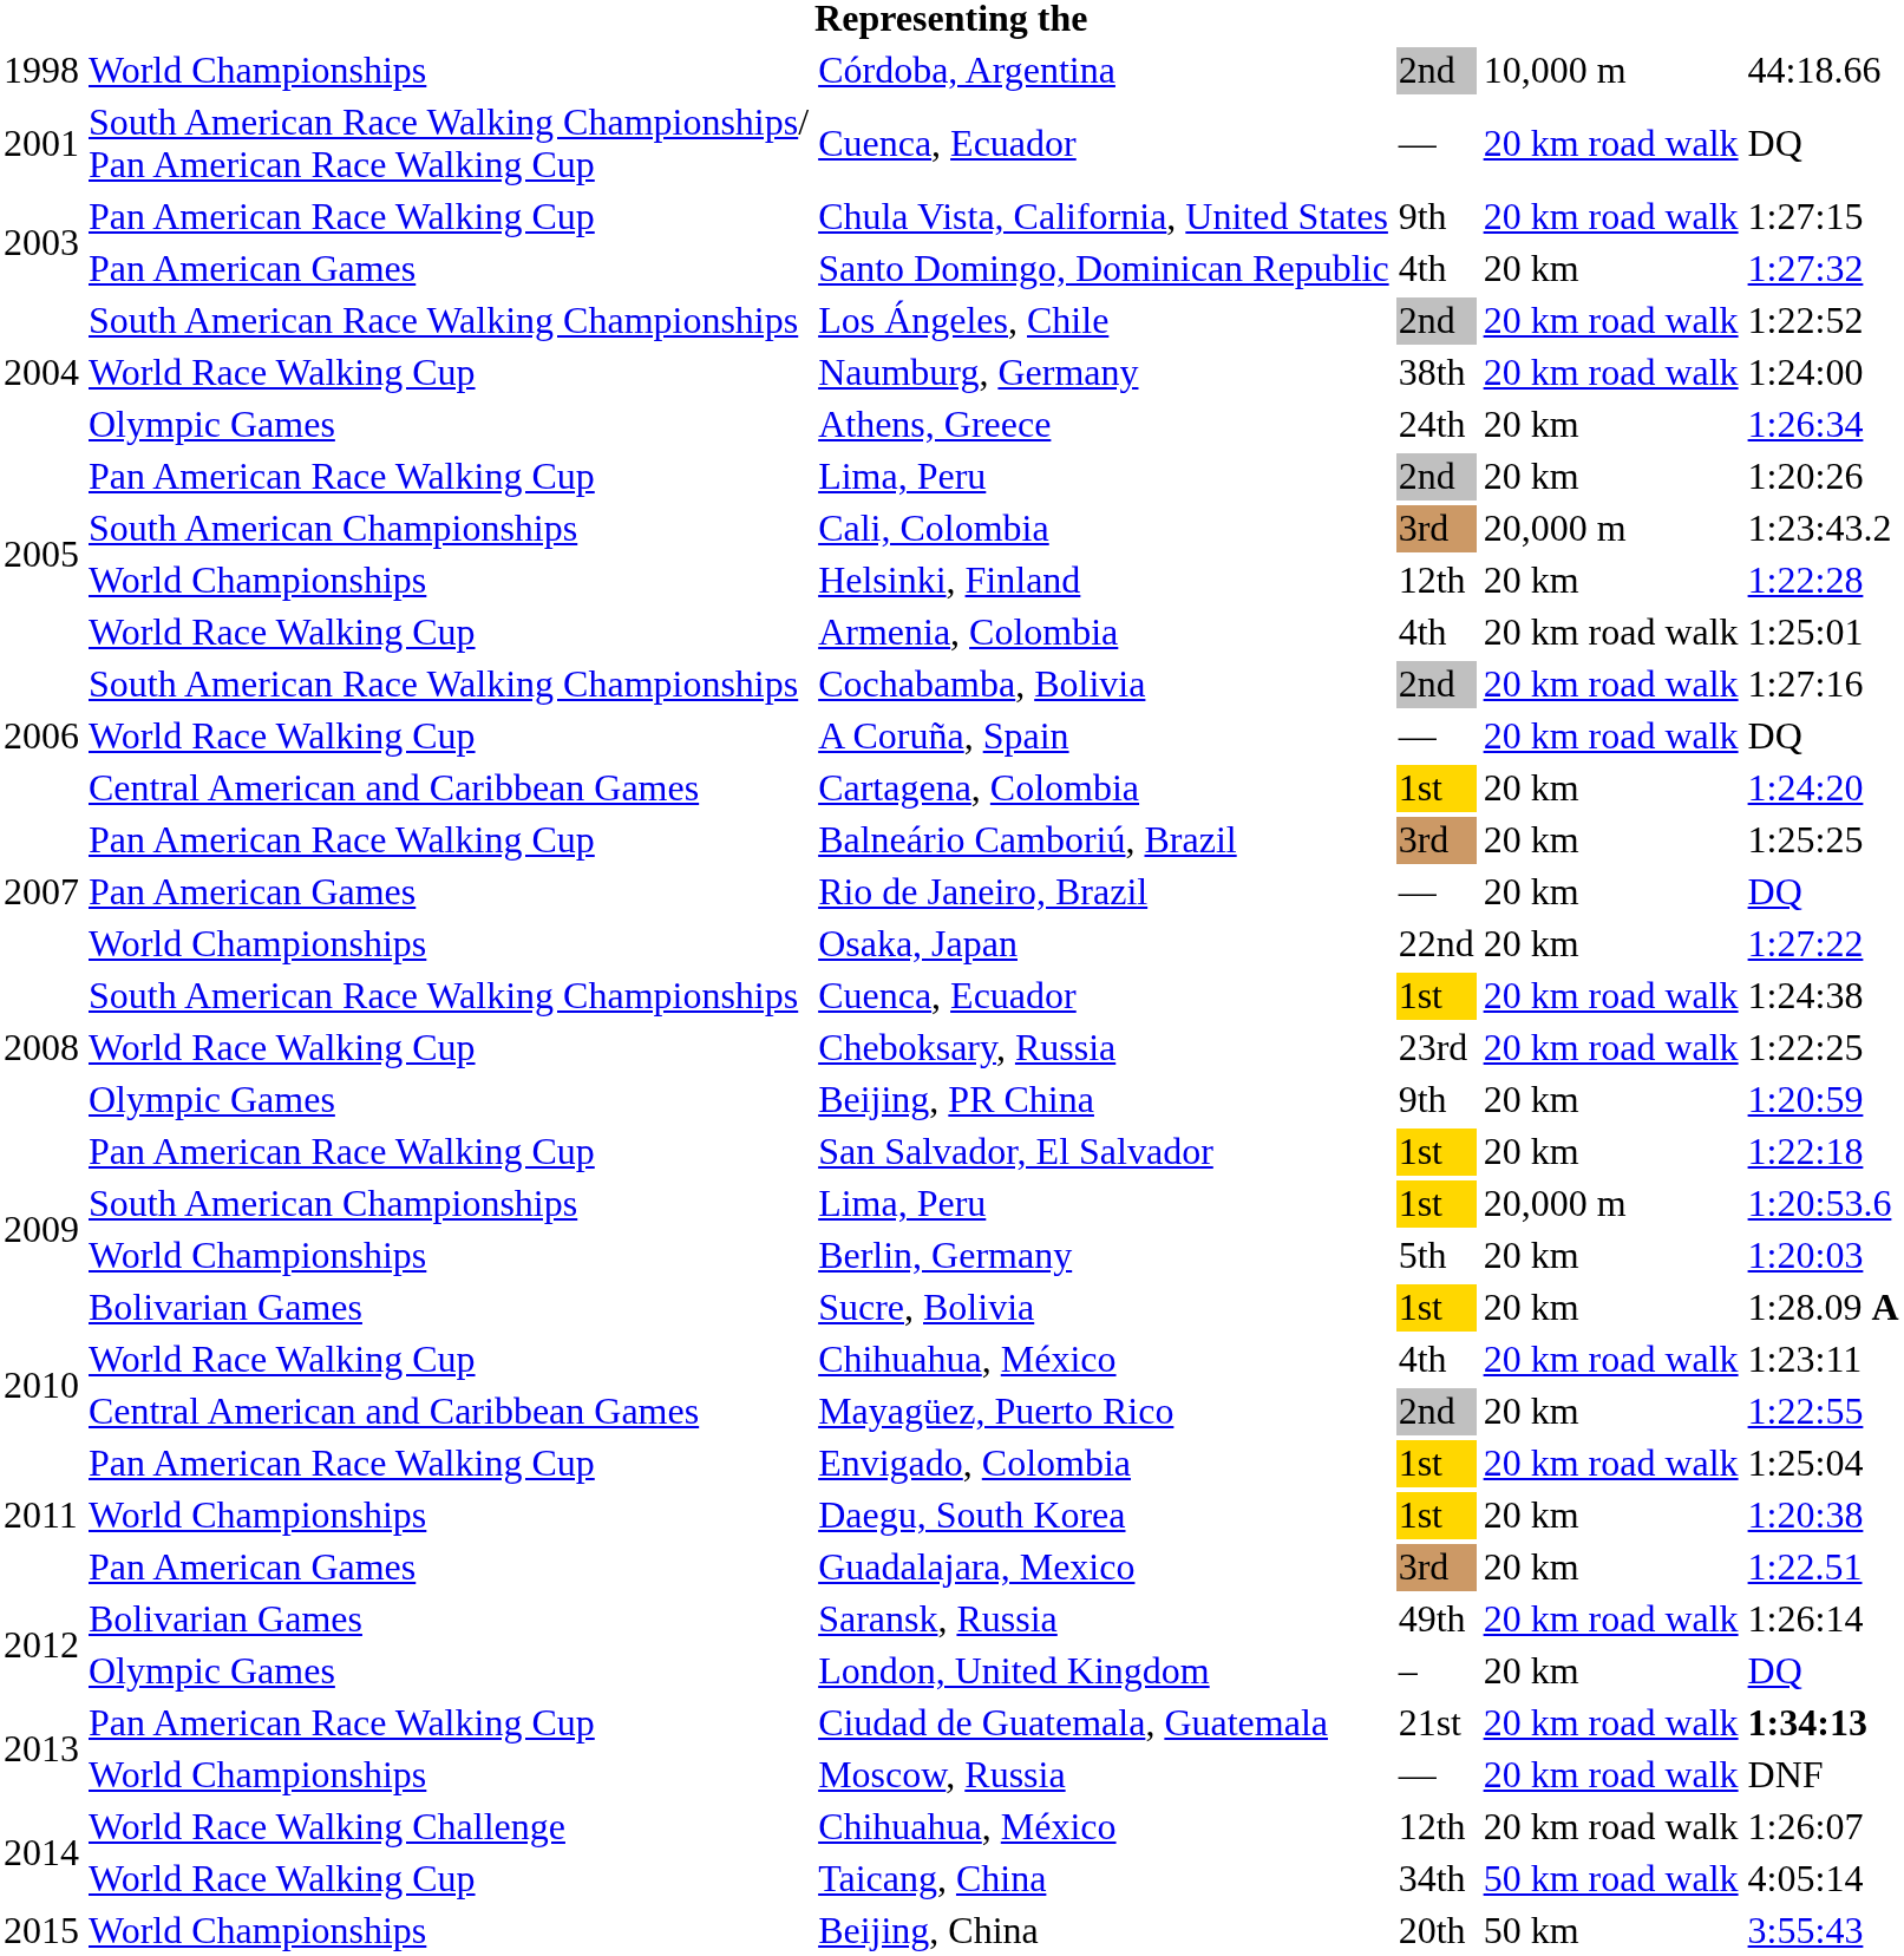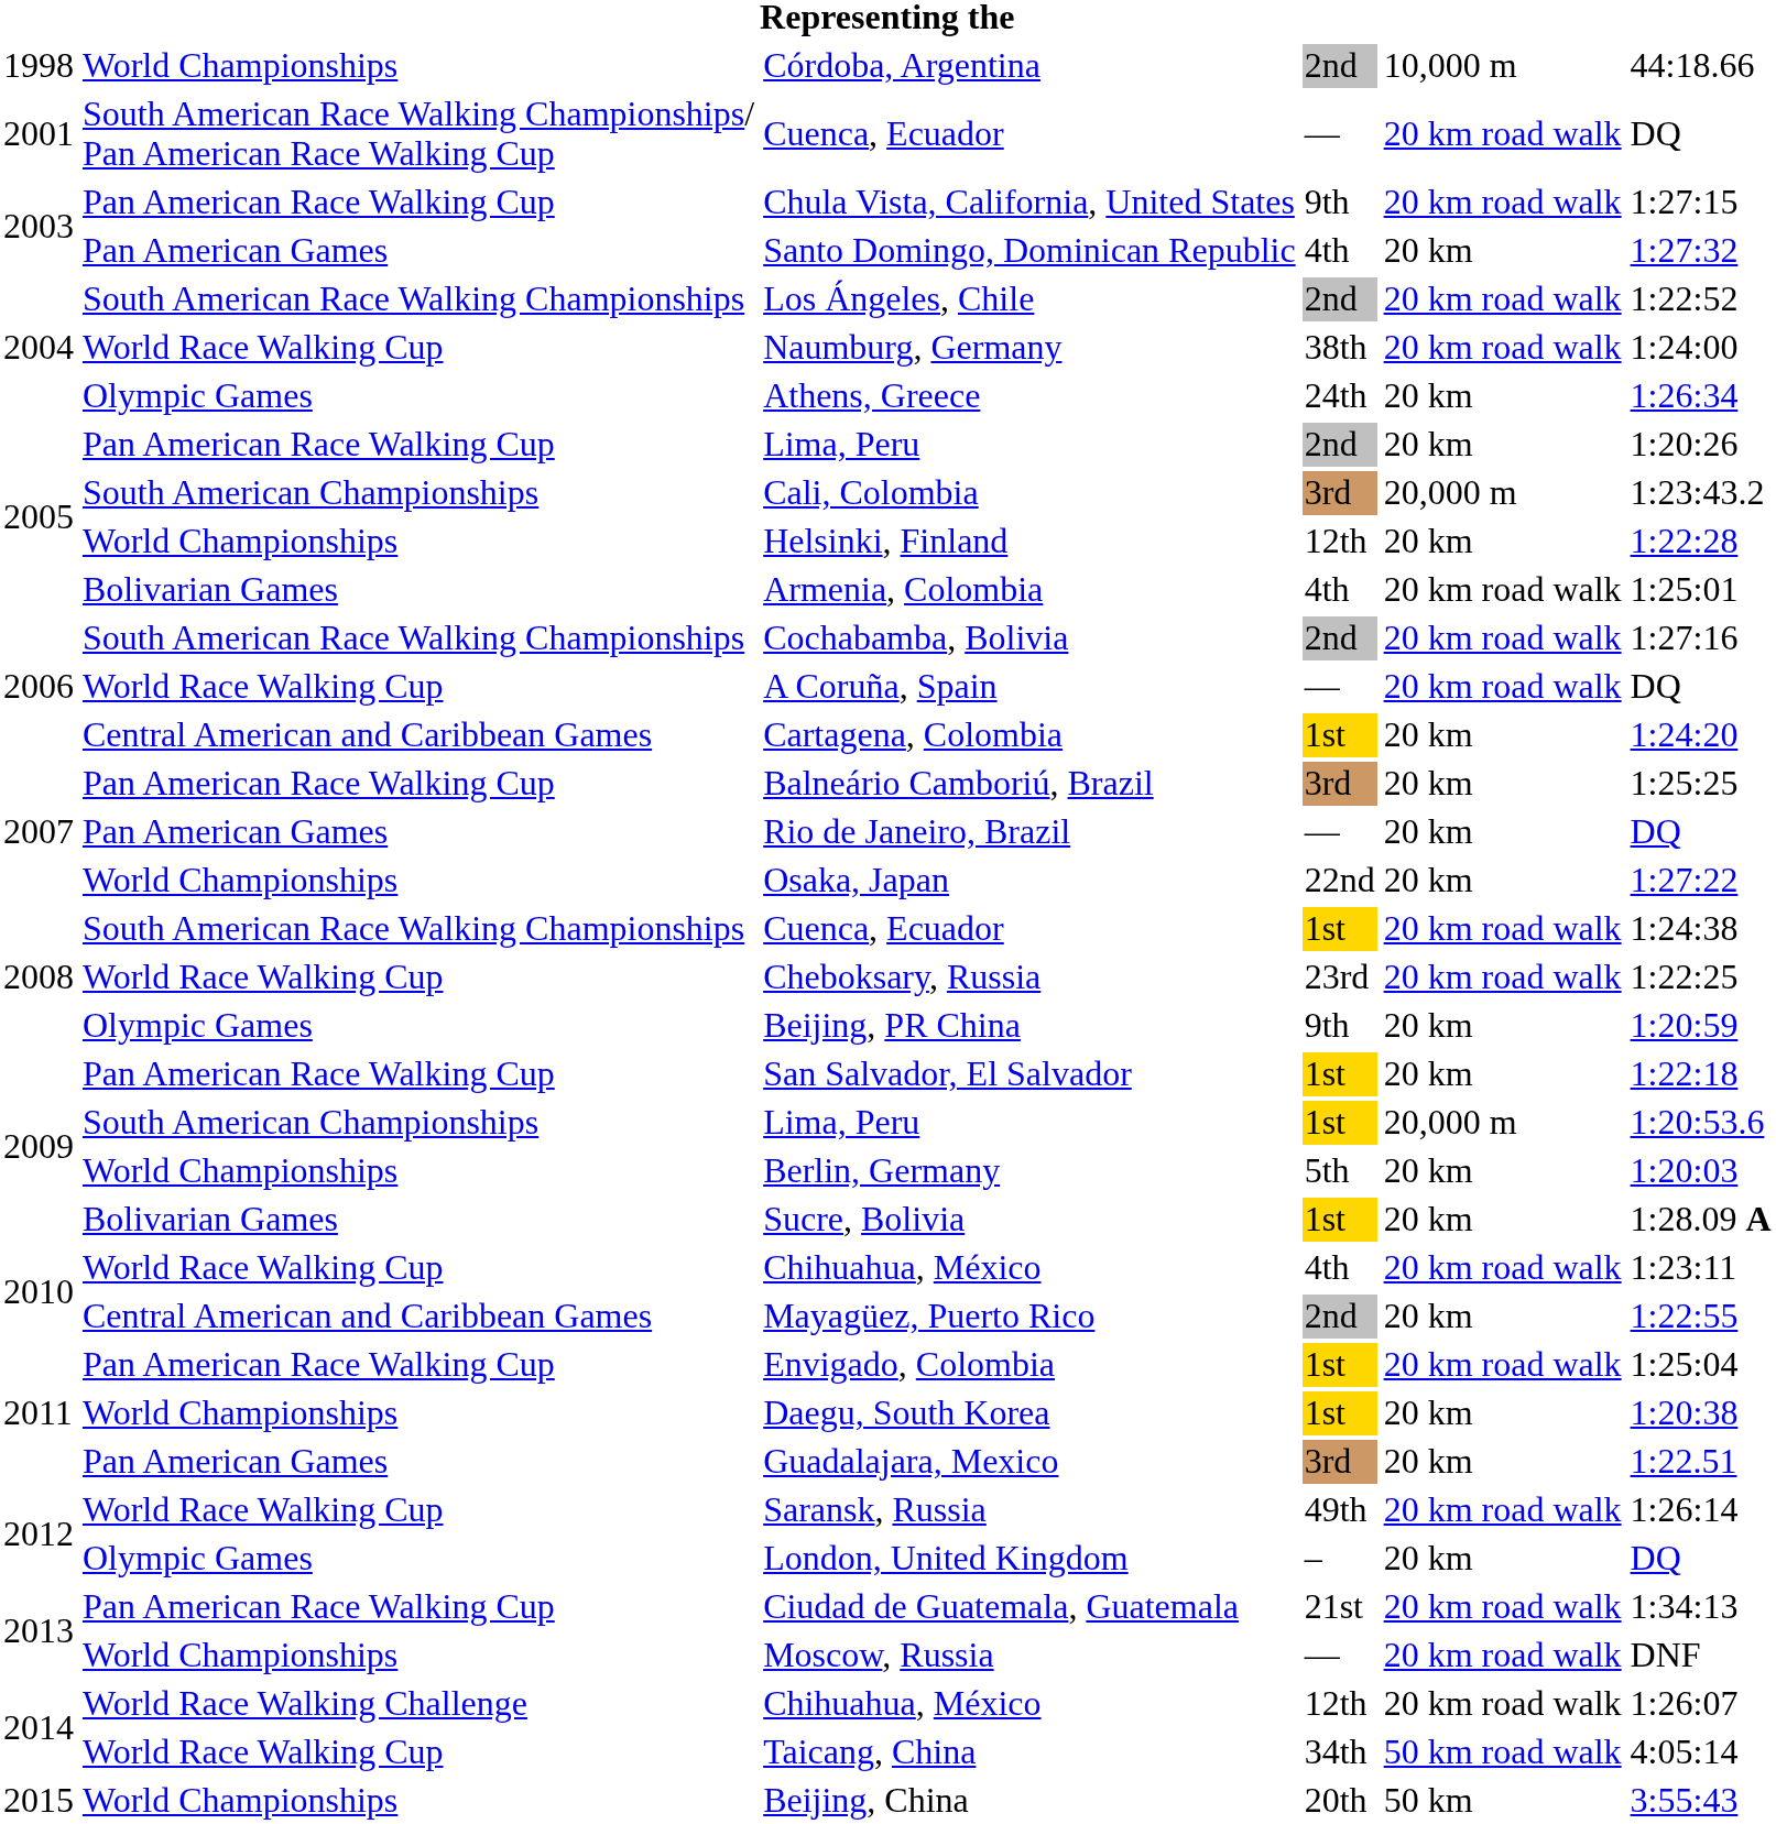 <table>
 <tr>
 <th colspan="6">Representing the </th>
 </tr>
 <tr>
 <td>1998</td>
 <td><a href='#'>World Championships</a></td>
 <td><a href='#'>Córdoba, Argentina</a></td>
 <td bgcolor="silver">2nd</td>
 <td>10,000 m</td>
 <td>44:18.66</td>
 </tr>
 <tr>
 <td>2001</td>
 <td><a href='#'>South American Race Walking Championships</a>/ <br> <a href='#'>Pan American Race Walking Cup</a></td>
 <td><a href='#'>Cuenca</a>, <a href='#'>Ecuador</a></td>
 <td>—</td>
 <td><a href='#'>20 km road walk</a></td>
 <td>DQ</td>
 </tr>
 <tr>
 <td rowspan=2>2003</td>
 <td><a href='#'>Pan American Race Walking Cup</a></td>
 <td><a href='#'>Chula Vista, California</a>, <a href='#'>United States</a></td>
 <td>9th</td>
 <td><a href='#'>20 km road walk</a></td>
 <td>1:27:15</td>
 </tr>
 <tr>
 <td><a href='#'>Pan American Games</a></td>
 <td><a href='#'>Santo Domingo, Dominican Republic</a></td>
 <td>4th</td>
 <td>20 km</td>
 <td><a href='#'>1:27:32</a></td>
 </tr>
 <tr>
 <td rowspan=3>2004</td>
 <td><a href='#'>South American Race Walking Championships</a></td>
 <td><a href='#'>Los Ángeles</a>, <a href='#'>Chile</a></td>
 <td bgcolor=silver>2nd</td>
 <td><a href='#'>20 km road walk</a></td>
 <td>1:22:52</td>
 </tr>
 <tr>
 <td><a href='#'>World Race Walking Cup</a></td>
 <td><a href='#'>Naumburg</a>, <a href='#'>Germany</a></td>
 <td>38th</td>
 <td><a href='#'>20 km road walk</a></td>
 <td>1:24:00</td>
 </tr>
 <tr>
 <td><a href='#'>Olympic Games</a></td>
 <td><a href='#'>Athens, Greece</a></td>
 <td>24th</td>
 <td>20 km</td>
 <td><a href='#'>1:26:34</a></td>
 </tr>
 <tr>
 <td rowspan=4>2005</td>
 <td><a href='#'>Pan American Race Walking Cup</a></td>
 <td><a href='#'>Lima, Peru</a></td>
 <td bgcolor="silver">2nd</td>
 <td>20 km</td>
 <td>1:20:26</td>
 </tr>
 <tr>
 <td><a href='#'>South American Championships</a></td>
 <td><a href='#'>Cali, Colombia</a></td>
 <td bgcolor="cc9966">3rd</td>
 <td>20,000 m</td>
 <td>1:23:43.2</td>
 </tr>
 <tr>
 <td><a href='#'>World Championships</a></td>
 <td><a href='#'>Helsinki</a>, <a href='#'>Finland</a></td>
 <td>12th</td>
 <td>20 km</td>
 <td><a href='#'>1:22:28</a></td>
 </tr>
 <tr>
-<td><a href='#'>World Race Walking Cup</a></td>
+<td><a href='#'>Bolivarian Games</a></td>
 <td><a href='#'>Armenia</a>, <a href='#'>Colombia</a></td>
 <td>4th</td>
 <td>20 km road walk</td>
 <td>1:25:01</td>
 </tr>
 <tr>
 <td rowspan=3>2006</td>
 <td><a href='#'>South American Race Walking Championships</a></td>
 <td><a href='#'>Cochabamba</a>, <a href='#'>Bolivia</a></td>
 <td bgcolor=silver>2nd</td>
 <td><a href='#'>20 km road walk</a></td>
 <td>1:27:16</td>
 </tr>
 <tr>
 <td><a href='#'>World Race Walking Cup</a></td>
 <td><a href='#'>A Coruña</a>, <a href='#'>Spain</a></td>
 <td>—</td>
 <td><a href='#'>20 km road walk</a></td>
 <td>DQ</td>
 </tr>
 <tr>
 <td><a href='#'>Central American and Caribbean Games</a></td>
 <td><a href='#'>Cartagena</a>, <a href='#'>Colombia</a></td>
 <td bgcolor="gold">1st</td>
 <td>20 km</td>
 <td><a href='#'>1:24:20</a></td>
 </tr>
 <tr>
 <td rowspan=3>2007</td>
 <td><a href='#'>Pan American Race Walking Cup</a></td>
 <td><a href='#'>Balneário Camboriú</a>, <a href='#'>Brazil</a></td>
 <td bgcolor="cc9966">3rd</td>
 <td>20 km</td>
 <td>1:25:25</td>
 </tr>
 <tr>
 <td><a href='#'>Pan American Games</a></td>
 <td><a href='#'>Rio de Janeiro, Brazil</a></td>
 <td>—</td>
 <td>20 km</td>
 <td><a href='#'>DQ</a></td>
 </tr>
 <tr>
 <td><a href='#'>World Championships</a></td>
 <td><a href='#'>Osaka, Japan</a></td>
 <td>22nd</td>
 <td>20 km</td>
 <td><a href='#'>1:27:22</a></td>
 </tr>
 <tr>
 <td rowspan=3>2008</td>
 <td><a href='#'>South American Race Walking Championships</a></td>
 <td><a href='#'>Cuenca</a>, <a href='#'>Ecuador</a></td>
 <td bgcolor=gold>1st</td>
 <td><a href='#'>20 km road walk</a></td>
 <td>1:24:38</td>
 </tr>
 <tr>
 <td><a href='#'>World Race Walking Cup</a></td>
 <td><a href='#'>Cheboksary</a>, <a href='#'>Russia</a></td>
 <td>23rd</td>
 <td><a href='#'>20 km road walk</a></td>
 <td>1:22:25</td>
 </tr>
 <tr>
 <td><a href='#'>Olympic Games</a></td>
 <td><a href='#'>Beijing</a>, <a href='#'>PR China</a></td>
 <td>9th</td>
 <td>20 km</td>
 <td><a href='#'>1:20:59</a></td>
 </tr>
 <tr>
 <td rowspan=4>2009</td>
 <td><a href='#'>Pan American Race Walking Cup</a></td>
 <td><a href='#'>San Salvador, El Salvador</a></td>
 <td bgcolor="gold">1st</td>
 <td>20 km</td>
 <td><a href='#'>1:22:18</a></td>
 </tr>
 <tr>
 <td><a href='#'>South American Championships</a></td>
 <td><a href='#'>Lima, Peru</a></td>
 <td bgcolor="gold">1st</td>
 <td>20,000 m</td>
 <td><a href='#'>1:20:53.6</a></td>
 </tr>
 <tr>
 <td><a href='#'>World Championships</a></td>
 <td><a href='#'>Berlin, Germany</a></td>
 <td>5th</td>
 <td>20 km</td>
 <td><a href='#'>1:20:03</a></td>
 </tr>
 <tr>
 <td><a href='#'>Bolivarian Games</a></td>
 <td><a href='#'>Sucre</a>, <a href='#'>Bolivia</a></td>
 <td bgcolor=gold>1st</td>
 <td>20 km</td>
 <td>1:28.09 <strong>A</strong></td>
 </tr>
 <tr>
 <td rowspan=2>2010</td>
 <td><a href='#'>World Race Walking Cup</a></td>
 <td><a href='#'>Chihuahua</a>, <a href='#'>México</a></td>
 <td>4th</td>
 <td><a href='#'>20 km road walk</a></td>
 <td>1:23:11</td>
 </tr>
 <tr>
 <td><a href='#'>Central American and Caribbean Games</a></td>
 <td><a href='#'>Mayagüez, Puerto Rico</a></td>
 <td bgcolor="silver">2nd</td>
 <td>20 km</td>
 <td><a href='#'>1:22:55</a></td>
 </tr>
 <tr>
 <td rowspan=3>2011</td>
 <td><a href='#'>Pan American Race Walking Cup</a></td>
 <td><a href='#'>Envigado</a>, <a href='#'>Colombia</a></td>
 <td bgcolor=gold>1st</td>
 <td><a href='#'>20 km road walk</a></td>
 <td>1:25:04</td>
 </tr>
 <tr>
 <td><a href='#'>World Championships</a></td>
 <td><a href='#'>Daegu, South Korea</a></td>
 <td bgcolor=gold>1st</td>
 <td>20 km</td>
 <td><a href='#'>1:20:38</a></td>
 </tr>
 <tr>
 <td><a href='#'>Pan American Games</a></td>
 <td><a href='#'>Guadalajara, Mexico</a></td>
 <td bgcolor="cc9966">3rd</td>
 <td>20 km</td>
 <td><a href='#'>1:22.51</a></td>
 </tr>
 <tr>
 <td rowspan=2>2012</td>
-<td><a href='#'>Bolivarian Games</a></td>
+<td><a href='#'>World Race Walking Cup</a></td>
 <td><a href='#'>Saransk</a>, <a href='#'>Russia</a></td>
 <td>49th</td>
 <td><a href='#'>20 km road walk</a></td>
 <td>1:26:14</td>
 </tr>
 <tr>
 <td><a href='#'>Olympic Games</a></td>
 <td><a href='#'>London, United Kingdom</a></td>
 <td>–</td>
 <td>20 km</td>
 <td><a href='#'>DQ</a></td>
 </tr>
 <tr>
 <td rowspan=2>2013</td>
 <td><a href='#'>Pan American Race Walking Cup</a></td>
 <td><a href='#'>Ciudad de Guatemala</a>, <a href='#'>Guatemala</a></td>
 <td>21st</td>
 <td><a href='#'>20 km road walk</a></td>
-<td><strong>1:34:13</strong></td>
+<td>1:34:13</td>
 </tr>
 <tr>
 <td><a href='#'>World Championships</a></td>
 <td><a href='#'>Moscow</a>, <a href='#'>Russia</a></td>
 <td>—</td>
 <td><a href='#'>20 km road walk</a></td>
 <td>DNF</td>
 </tr>
 <tr>
 <td rowspan=2>2014</td>
 <td><a href='#'>World Race Walking Challenge</a></td>
 <td><a href='#'>Chihuahua</a>, <a href='#'>México</a></td>
 <td>12th</td>
 <td>20 km road walk</td>
 <td>1:26:07</td>
 </tr>
 <tr>
 <td><a href='#'>World Race Walking Cup</a></td>
 <td><a href='#'>Taicang</a>, <a href='#'>China</a></td>
 <td>34th</td>
 <td><a href='#'>50 km road walk</a></td>
 <td>4:05:14</td>
 </tr>
 <tr>
 <td>2015</td>
 <td><a href='#'>World Championships</a></td>
 <td><a href='#'>Beijing</a>, China</td>
 <td>20th</td>
 <td>50 km</td>
 <td><a href='#'>3:55:43</a></td>
 </tr>
 </table>
